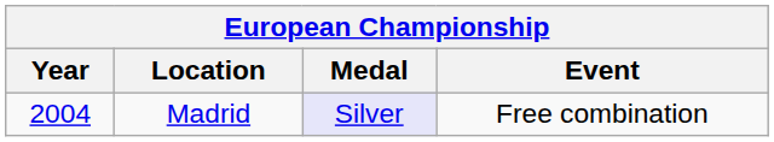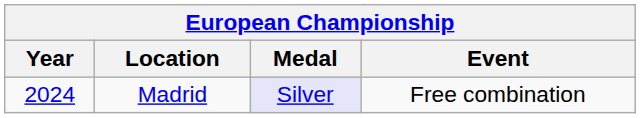 <table class="wikitable center col2izq" style="text-align:center;width:445px;">
 <tr>
 <th colspan=4><a href='#'>European Championship</a></th>
 </tr>
 <tr>
 <th>Year</th>
 <th>Location</th>
 <th>Medal</th>
 <th>Event</th>
 </tr>
 <tr>
-<td><a href='#'>2004</a></td>
+<td><a href='#'>2024</a></td>
 <td><a href='#'>Madrid</a></td>
 <td style="background: lavender;"><a href='#'>Silver</a></td>
 <td>Free combination</td>
 </tr>
 </table>
